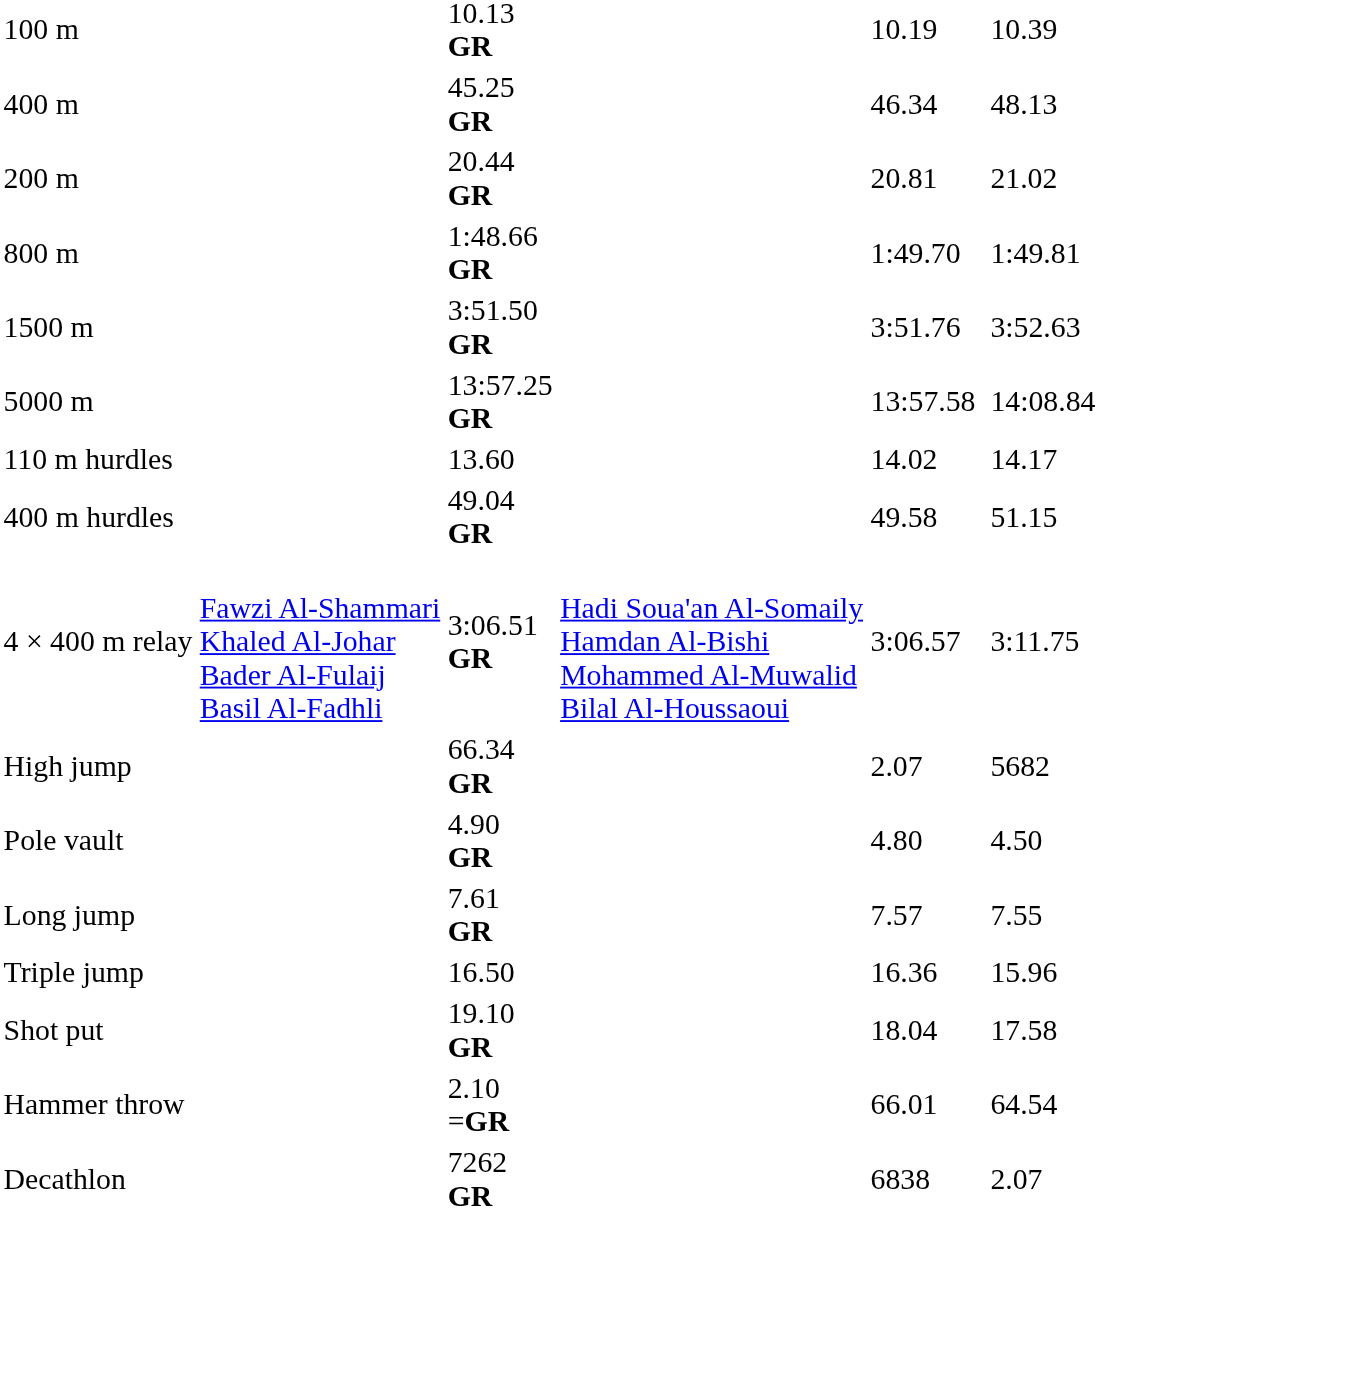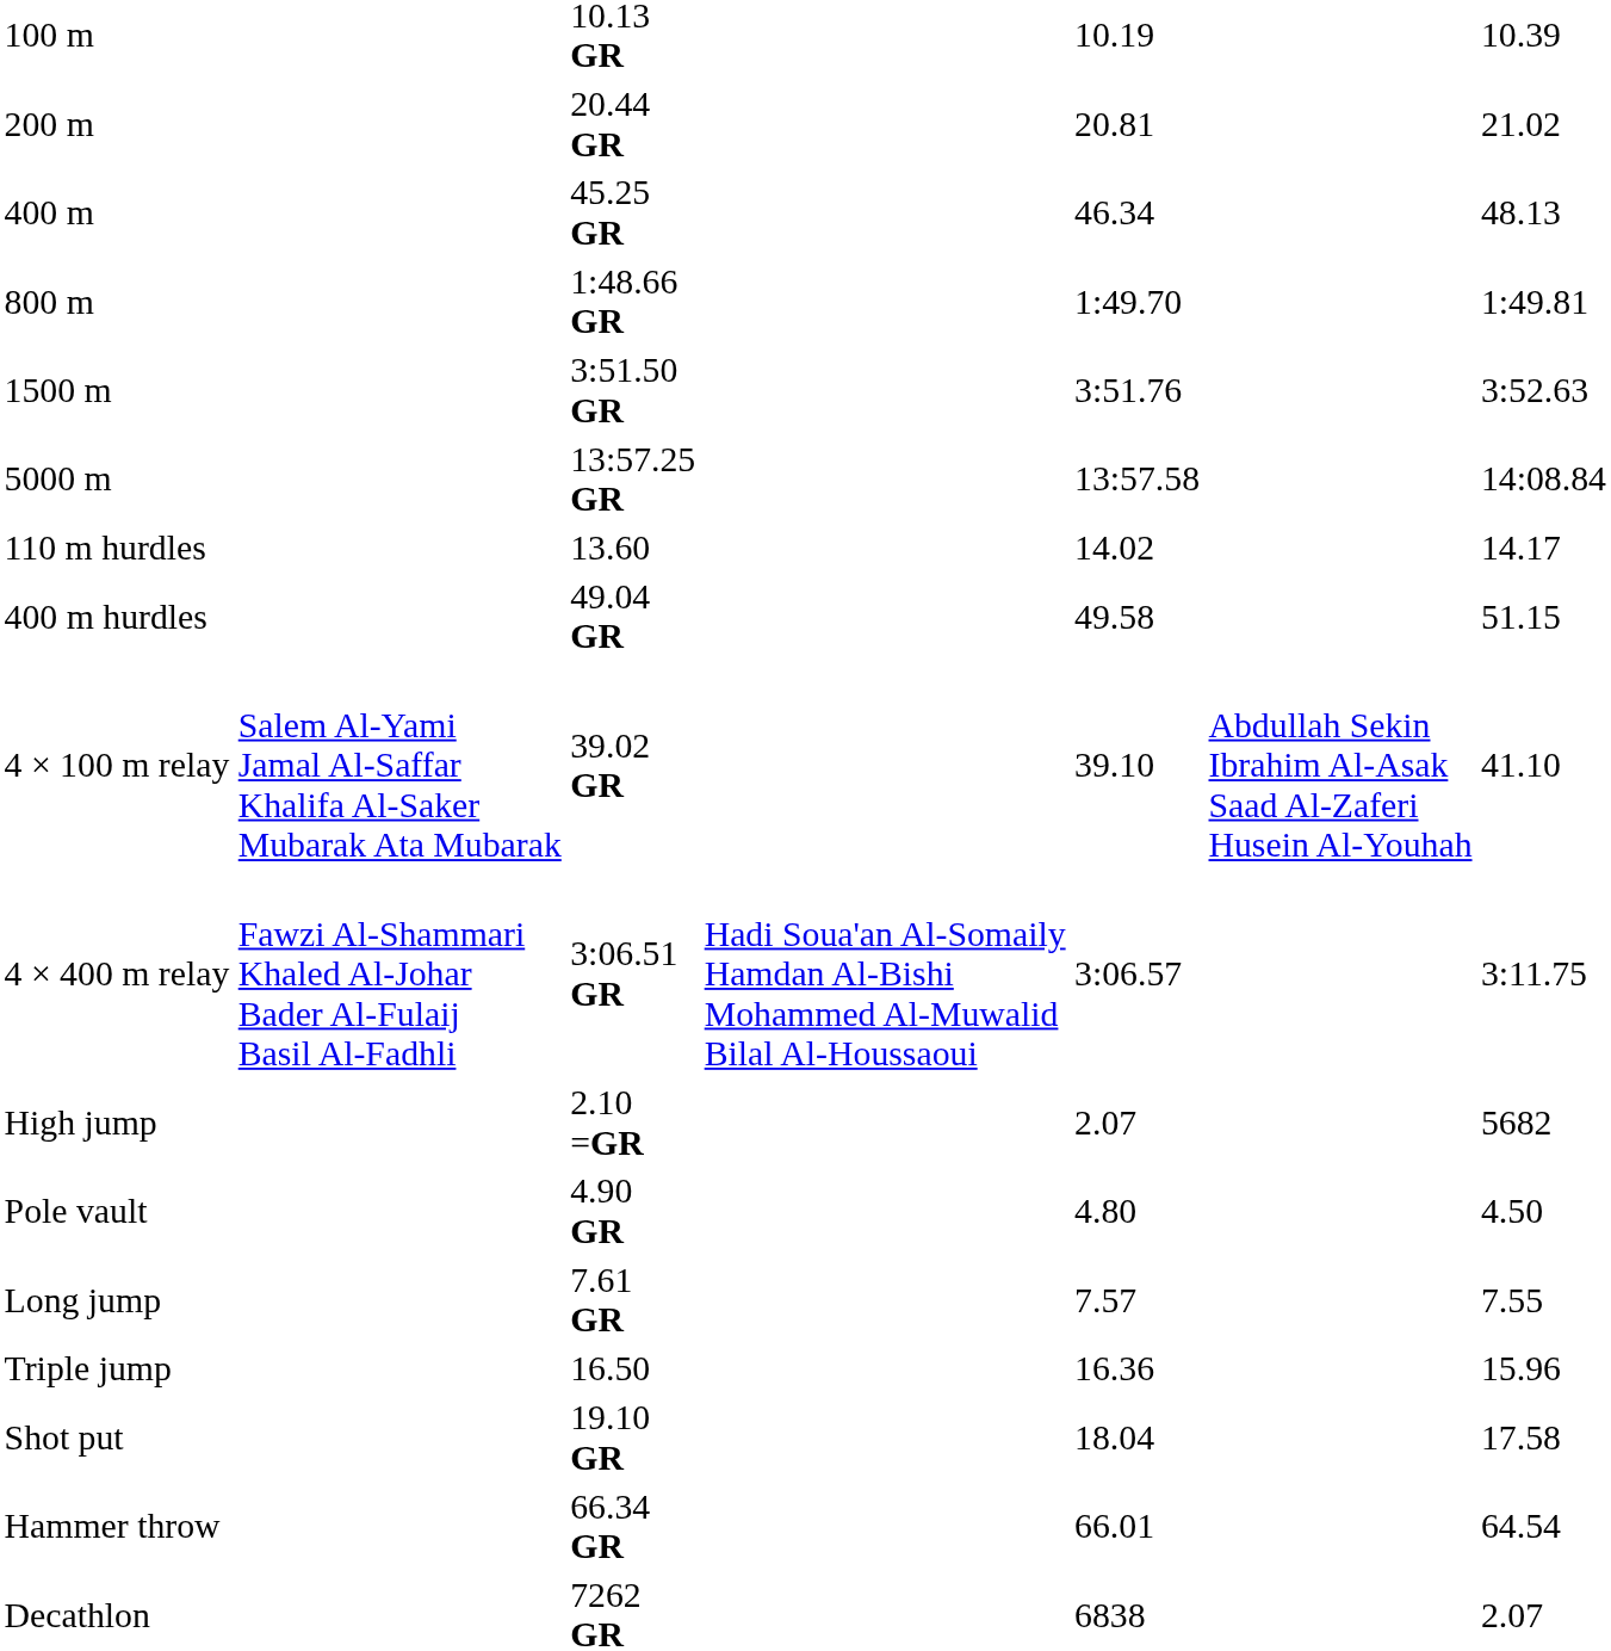 <table>
 <tr>
 <td>100 m</td>
 <td></td>
 <td>10.13<br><strong>GR</strong></td>
 <td></td>
 <td>10.19</td>
 <td></td>
 <td>10.39</td>
 </tr>
 <tr>
+<td>200 m</td>
+<td></td>
+<td>20.44<br><strong>GR</strong></td>
+<td></td>
+<td>20.81</td>
+<td></td>
+<td>21.02</td>
+</tr>
+<tr>
 <td>400 m</td>
 <td></td>
 <td>45.25<br><strong>GR</strong></td>
 <td></td>
 <td>46.34</td>
 <td></td>
 <td>48.13</td>
-</tr>
-<tr>
-<td>200 m</td>
-<td></td>
-<td>20.44<br><strong>GR</strong></td>
-<td></td>
-<td>20.81</td>
-<td></td>
-<td>21.02</td>
 </tr>
 <tr>
 <td>800 m</td>
 <td></td>
 <td>1:48.66<br><strong>GR</strong></td>
 <td></td>
 <td>1:49.70</td>
 <td></td>
 <td>1:49.81</td>
 </tr>
 <tr>
 <td>1500 m</td>
 <td></td>
 <td>3:51.50<br><strong>GR</strong></td>
 <td></td>
 <td>3:51.76</td>
 <td></td>
 <td>3:52.63</td>
 </tr>
 <tr>
 <td>5000 m</td>
 <td></td>
 <td>13:57.25<br><strong>GR</strong></td>
 <td></td>
 <td>13:57.58</td>
 <td></td>
 <td>14:08.84</td>
 </tr>
 <tr>
 <td>110 m hurdles</td>
 <td></td>
 <td>13.60</td>
 <td></td>
 <td>14.02</td>
 <td></td>
 <td>14.17</td>
 </tr>
 <tr>
 <td>400 m hurdles</td>
 <td></td>
 <td>49.04<br><strong>GR</strong></td>
 <td></td>
 <td>49.58</td>
 <td></td>
 <td>51.15</td>
 </tr>
 <tr>
+<td>4 × 100 m relay</td>
+<td><br><a href='#'>Salem Al-Yami</a><br><a href='#'>Jamal Al-Saffar</a><br><a href='#'>Khalifa Al-Saker</a><br><a href='#'>Mubarak Ata Mubarak</a></td>
+<td>39.02<br><strong>GR</strong></td>
+<td valign=top></td>
+<td>39.10</td>
+<td><br><a href='#'>Abdullah Sekin</a><br><a href='#'>Ibrahim Al-Asak</a><br><a href='#'>Saad Al-Zaferi</a><br><a href='#'>Husein Al-Youhah</a></td>
+<td>41.10</td>
+</tr>
+<tr>
 <td>4 × 400 m relay</td>
 <td><br><a href='#'>Fawzi Al-Shammari</a><br><a href='#'>Khaled Al-Johar</a><br><a href='#'>Bader Al-Fulaij</a><br><a href='#'>Basil Al-Fadhli</a></td>
 <td>3:06.51<br><strong>GR</strong></td>
 <td><br><a href='#'>Hadi Soua'an Al-Somaily</a><br><a href='#'>Hamdan Al-Bishi</a><br><a href='#'>Mohammed Al-Muwalid</a><br><a href='#'>Bilal Al-Houssaoui</a></td>
 <td>3:06.57</td>
 <td valign=top></td>
 <td>3:11.75</td>
 </tr>
 <tr>
 <td>High jump</td>
 <td></td>
-<td>66.34<br><strong>GR</strong></td>
+<td>2.10<br>=<strong>GR</strong></td>
 <td></td>
 <td>2.07</td>
 <td></td>
 <td>5682</td>
 </tr>
 <tr>
 <td>Pole vault</td>
 <td></td>
 <td>4.90<br><strong>GR</strong></td>
 <td></td>
 <td>4.80</td>
 <td></td>
 <td>4.50</td>
 </tr>
 <tr>
 <td>Long jump</td>
 <td></td>
 <td>7.61<br><strong>GR</strong></td>
 <td></td>
 <td>7.57</td>
 <td></td>
 <td>7.55</td>
 </tr>
 <tr>
 <td>Triple jump</td>
 <td></td>
 <td>16.50</td>
 <td></td>
 <td>16.36</td>
 <td></td>
 <td>15.96</td>
 </tr>
 <tr>
 <td>Shot put</td>
 <td></td>
 <td>19.10<br><strong>GR</strong></td>
 <td></td>
 <td>18.04</td>
 <td></td>
 <td>17.58</td>
 </tr>
 <tr>
 <td>Hammer throw</td>
 <td></td>
-<td>2.10<br>=<strong>GR</strong></td>
+<td>66.34<br><strong>GR</strong></td>
 <td></td>
 <td>66.01</td>
 <td></td>
 <td>64.54</td>
 </tr>
 <tr>
 <td>Decathlon</td>
 <td></td>
 <td>7262<br><strong>GR</strong></td>
 <td></td>
 <td>6838</td>
 <td></td>
 <td>2.07</td>
 </tr>
 </table>
